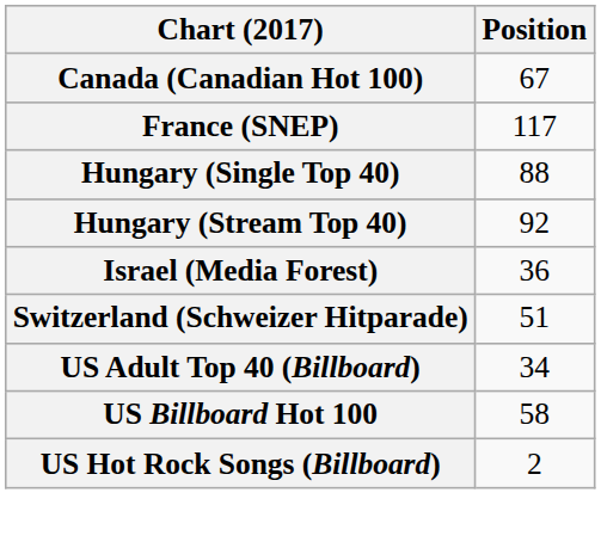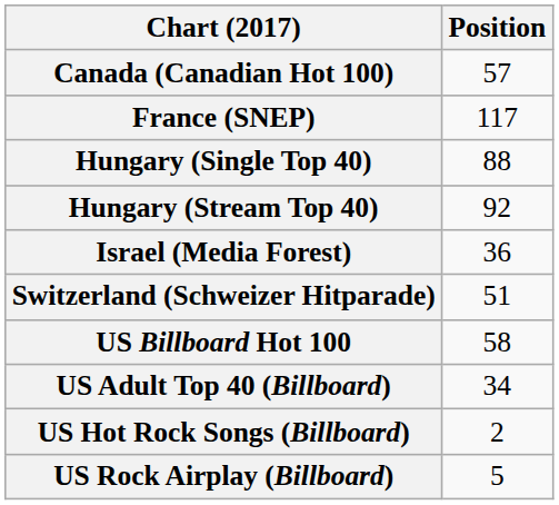 <table class="wikitable sortable plainrowheaders" style="text-align:center;">
 <tr>
 <th>Chart (2017)</th>
 <th>Position</th>
 </tr>
 <tr>
 <th scope="row">Canada (Canadian Hot 100)</th>
-<td>67</td>
+<td>57</td>
 </tr>
 <tr>
 <th scope="row">France (SNEP)</th>
 <td>117</td>
 </tr>
 <tr>
 <th scope="row">Hungary (Single Top 40)</th>
 <td>88</td>
 </tr>
 <tr>
 <th scope="row">Hungary (Stream Top 40)</th>
 <td>92</td>
 </tr>
 <tr>
 <th scope="row">Israel (Media Forest)</th>
 <td>36</td>
 </tr>
 <tr>
 <th scope="row">Switzerland (Schweizer Hitparade)</th>
 <td>51</td>
 </tr>
 <tr>
+<th scope="row">US <em>Billboard</em> Hot 100</th>
+<td>58</td>
+</tr>
+<tr>
 <th scope="row">US Adult Top 40 (<em>Billboard</em>)</th>
 <td>34</td>
-</tr>
-<tr>
-<th scope="row">US <em>Billboard</em> Hot 100</th>
-<td>58</td>
 </tr>
 <tr>
 <th scope="row">US Hot Rock Songs (<em>Billboard</em>)</th>
 <td>2</td>
 </tr>
+<tr>
+<th scope="row">US Rock Airplay (<em>Billboard</em>)</th>
+<td>5</td>
+</tr>
 </table>
